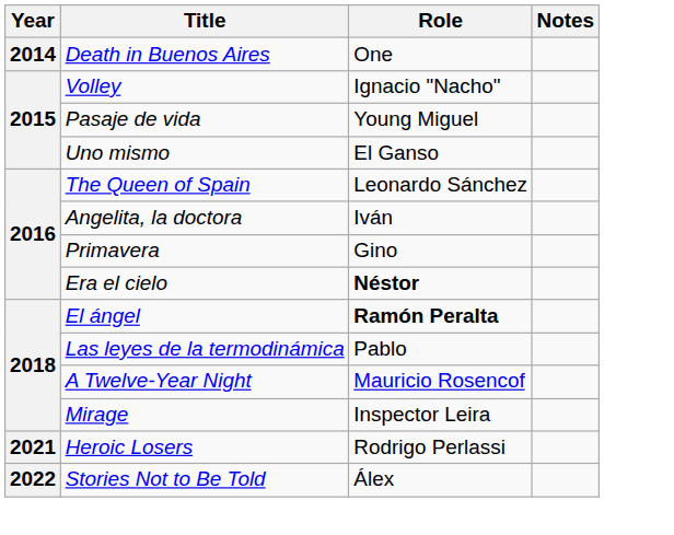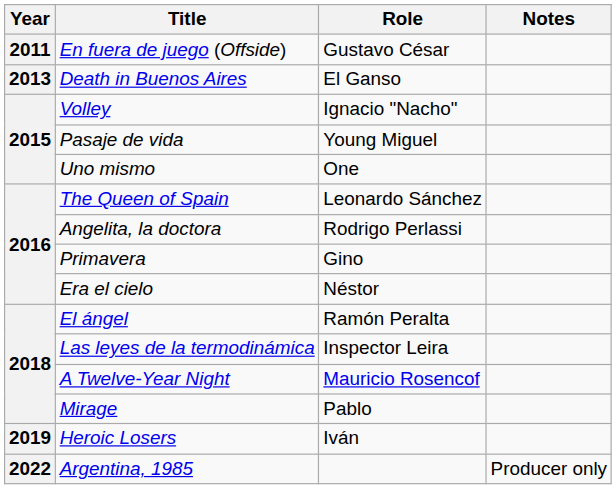 <table class="wikitable plainrowheaders sortable">
 <tr>
 <th scope="col">Year</th>
 <th scope="col">Title</th>
 <th scope="col" class="unsortable">Role</th>
 <th scope="col" class="unsortable">Notes</th>
 </tr>
 <tr>
-<th scope="row">2014</th>
+<th scope="row">2011</th>
+<td><em><a href='#'>En fuera de juego</a></em> (<em>Offside</em>)</td>
+<td>Gustavo César</td>
+<td></td>
+</tr>
+<tr>
+<th scope="row">2013</th>
 <td><em><a href='#'>Death in Buenos Aires</a></em></td>
-<td>One</td>
+<td>El Ganso</td>
 <td></td>
 </tr>
 <tr>
 <th scope="row" rowspan="3">2015</th>
 <td><em><a href='#'>Volley</a></em></td>
 <td>Ignacio "Nacho"</td>
 <td></td>
 </tr>
 <tr>
 <td><em>Pasaje de vida</em></td>
 <td>Young Miguel</td>
 <td></td>
 </tr>
 <tr>
 <td><em>Uno mismo</em></td>
-<td>El Ganso</td>
+<td>One</td>
 <td></td>
 </tr>
 <tr>
 <th scope="row" rowspan="4">2016</th>
 <td data-sort-value="Queen of Spain, The"><em><a href='#'>The Queen of Spain</a></em></td>
 <td>Leonardo Sánchez</td>
 <td></td>
 </tr>
 <tr>
 <td><em>Angelita, la doctora</em></td>
-<td>Iván</td>
+<td>Rodrigo Perlassi</td>
 <td></td>
 </tr>
 <tr>
 <td><em>Primavera</em></td>
 <td>Gino</td>
 <td></td>
 </tr>
 <tr>
 <td><em>Era el cielo</em></td>
-<td><strong>Néstor</strong></td>
+<td>Néstor</td>
 <td></td>
 </tr>
 <tr>
 <th scope="row" rowspan="4">2018</th>
 <td data-sort-value="Angel, El"><em><a href='#'>El ángel</a></em></td>
-<td><strong>Ramón Peralta</strong></td>
+<td>Ramón Peralta</td>
 <td></td>
 </tr>
 <tr>
 <td data-sort-value="Leyes de la termodinamica, Las"><em><a href='#'>Las leyes de la termodinámica</a></em></td>
-<td>Pablo</td>
+<td>Inspector Leira</td>
 <td></td>
 </tr>
 <tr>
 <td data-sort-value="Twelve-Year Night, A"><em><a href='#'>A Twelve-Year Night</a></em></td>
 <td><a href='#'>Mauricio Rosencof</a></td>
 <td></td>
 </tr>
 <tr>
 <td><em><a href='#'>Mirage</a></em></td>
-<td>Inspector Leira</td>
+<td>Pablo</td>
 <td></td>
 </tr>
 <tr>
-<th scope="row">2021</th>
+<th scope="row">2019</th>
 <td><em><a href='#'>Heroic Losers</a></em></td>
-<td>Rodrigo Perlassi</td>
+<td>Iván</td>
 <td></td>
 </tr>
 <tr>
 <th scope="row">2022</th>
-<td><em><a href='#'>Stories Not to Be Told</a></em></td>
-<td>Álex</td>
+<td><em><a href='#'>Argentina, 1985</a></em></td>
 <td></td>
+<td>Producer only</td>
 </tr>
 </table>
